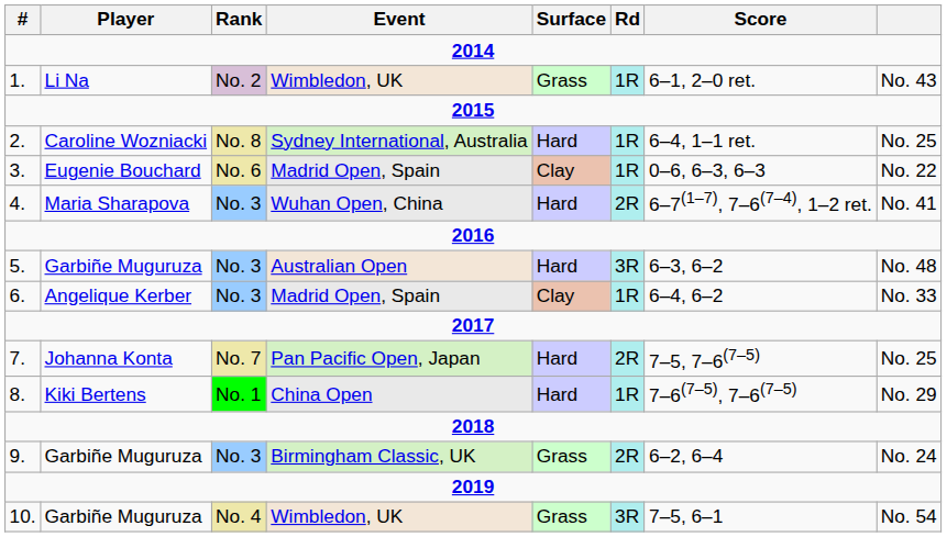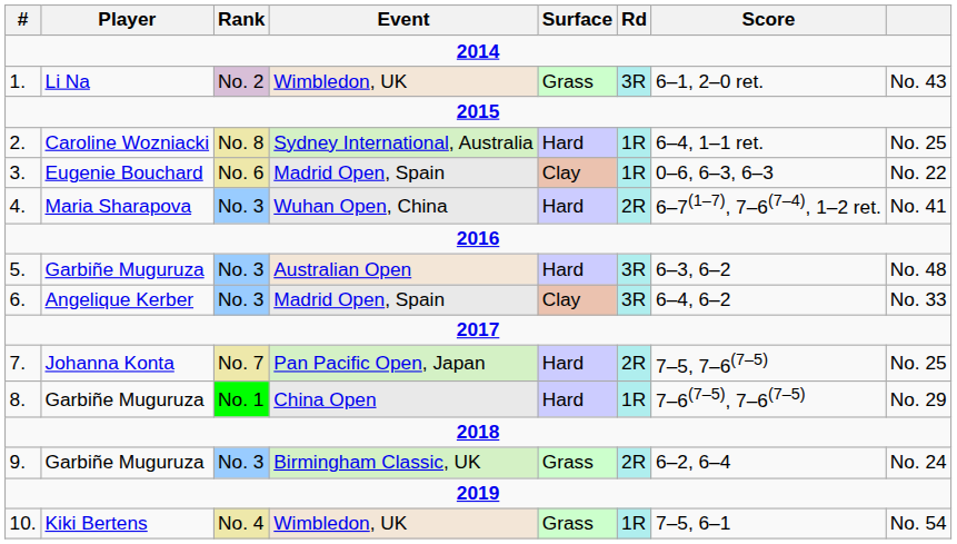 <table class="wikitable sortable">
 <tr>
 <th>#</th>
 <th>Player</th>
 <th>Rank</th>
 <th>Event</th>
 <th>Surface</th>
 <th>Rd</th>
 <th>Score</th>
 <th></th>
 </tr>
 <tr>
 <td colspan=8 style=text-align:center><strong><a href='#'>2014</a></strong></td>
 </tr>
 <tr>
 <td>1.</td>
 <td> <a href='#'>Li Na</a></td>
 <td style=background:thistle>No. 2</td>
 <td style=background:#f3e6d7><a href='#'>Wimbledon</a>, UK</td>
 <td style=background:#cfc>Grass</td>
-<td style=background:#afeeee>1R</td>
+<td style=background:#afeeee>3R</td>
 <td>6–1, 2–0 ret.</td>
 <td>No. 43</td>
 </tr>
 <tr>
 <td colspan=8 style=text-align:center><strong><a href='#'>2015</a></strong></td>
 </tr>
 <tr>
 <td>2.</td>
 <td> <a href='#'>Caroline Wozniacki</a></td>
 <td style=background:#eee8aa>No. 8</td>
 <td style=background:#d4f1c5><a href='#'>Sydney International</a>, Australia</td>
 <td style=background:#ccf>Hard</td>
 <td style=background:#afeeee>1R</td>
 <td>6–4, 1–1 ret.</td>
 <td>No. 25</td>
 </tr>
 <tr>
 <td>3.</td>
 <td> <a href='#'>Eugenie Bouchard</a></td>
 <td style=background:#eee8aa>No. 6</td>
 <td style=background:#e9e9e9><a href='#'>Madrid Open</a>, Spain</td>
 <td style=background:#ebc2af>Clay</td>
 <td style=background:#afeeee>1R</td>
 <td>0–6, 6–3, 6–3</td>
 <td>No. 22</td>
 </tr>
 <tr>
 <td>4.</td>
 <td> <a href='#'>Maria Sharapova</a></td>
 <td style=background:#9cf>No. 3</td>
 <td style=background:#e9e9e9><a href='#'>Wuhan Open</a>, China</td>
 <td style=background:#ccf>Hard</td>
 <td style=background:#afeeee>2R</td>
 <td>6–7<sup>(1–7)</sup>, 7–6<sup>(7–4)</sup>, 1–2 ret.</td>
 <td>No. 41</td>
 </tr>
 <tr>
 <td colspan=8 style=text-align:center><strong><a href='#'>2016</a></strong></td>
 </tr>
 <tr>
 <td>5.</td>
 <td> <a href='#'>Garbiñe Muguruza</a></td>
 <td style=background:#9cf>No. 3</td>
 <td style=background:#f3e6d7><a href='#'>Australian Open</a></td>
 <td style=background:#ccf>Hard</td>
 <td style=background:#afeeee>3R</td>
 <td>6–3, 6–2</td>
 <td>No. 48</td>
 </tr>
 <tr>
 <td>6.</td>
 <td> <a href='#'>Angelique Kerber</a></td>
 <td style=background:#9cf>No. 3</td>
 <td style=background:#e9e9e9><a href='#'>Madrid Open</a>, Spain</td>
 <td style=background:#ebc2af>Clay</td>
-<td style=background:#afeeee>1R</td>
+<td style=background:#afeeee>3R</td>
 <td>6–4, 6–2</td>
 <td>No. 33</td>
 </tr>
 <tr>
 <td colspan=8 style=text-align:center><strong><a href='#'>2017</a></strong></td>
 </tr>
 <tr>
 <td>7.</td>
 <td> <a href='#'>Johanna Konta</a></td>
 <td style=background:#eee8aa>No. 7</td>
 <td style=background:#d4f1c5><a href='#'>Pan Pacific Open</a>, Japan</td>
 <td style=background:#ccf>Hard</td>
 <td style=background:#afeeee>2R</td>
 <td>7–5, 7–6<sup>(7–5)</sup></td>
 <td>No. 25</td>
 </tr>
 <tr>
 <td>8.</td>
-<td> <a href='#'>Kiki Bertens</a></td>
+<td> Garbiñe Muguruza</td>
 <td style=background:LIME>No. 1</td>
 <td style=background:#e9e9e9><a href='#'>China Open</a></td>
 <td style=background:#ccf>Hard</td>
 <td style=background:#afeeee>1R</td>
 <td>7–6<sup>(7–5)</sup>, 7–6<sup>(7–5)</sup></td>
 <td>No. 29</td>
 </tr>
 <tr>
 <td colspan=8 style=text-align:center><strong><a href='#'>2018</a></strong></td>
 </tr>
 <tr>
 <td>9.</td>
 <td> Garbiñe Muguruza</td>
 <td style=background:#9cf>No. 3</td>
 <td style=background:#d4f1c5><a href='#'>Birmingham Classic</a>, UK</td>
 <td style=background:#cfc>Grass</td>
 <td style=background:#afeeee>2R</td>
 <td>6–2, 6–4</td>
 <td>No. 24</td>
 </tr>
 <tr>
 <td colspan=8 style=text-align:center><strong><a href='#'>2019</a></strong></td>
 </tr>
 <tr>
 <td>10.</td>
-<td> Garbiñe Muguruza</td>
+<td> <a href='#'>Kiki Bertens</a></td>
 <td style=background:#eee8aa>No. 4</td>
 <td style=background:#f3e6d7><a href='#'>Wimbledon</a>, UK</td>
 <td style=background:#cfc>Grass</td>
-<td style=background:#afeeee>3R</td>
+<td style=background:#afeeee>1R</td>
 <td>7–5, 6–1</td>
 <td>No. 54</td>
 </tr>
 </table>
